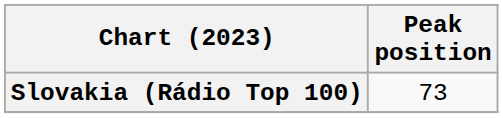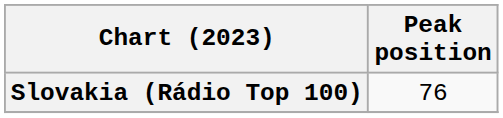 <table class="wikitable plainrowheaders" style="text-align:center">
 <tr>
 <th scope="col">Chart (2023)</th>
 <th scope="col">Peak<br>position</th>
 </tr>
 <tr>
 <th scope="row">Slovakia (Rádio Top 100)</th>
-<td>73</td>
+<td>76</td>
 </tr>
 <tr>
 </tr>
 </table>
